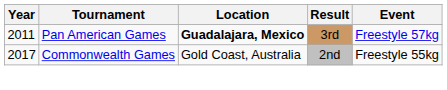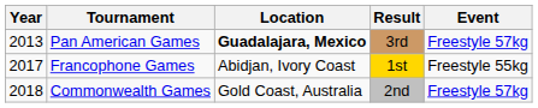 <table class="wikitable" style="font-size:95%;">
 <tr>
 <th>Year</th>
 <th>Tournament</th>
 <th>Location</th>
 <th>Result</th>
 <th>Event</th>
 </tr>
 <tr>
-<td>2011</td>
+<td>2013</td>
 <td><a href='#'>Pan American Games</a></td>
 <td><strong>Guadalajara, Mexico</strong></td>
 <td align="center" bgcolor="cc9966">3rd</td>
 <td><a href='#'>Freestyle 57kg</a></td>
 </tr>
 <tr>
 <td>2017</td>
+<td><a href='#'>Francophone Games</a></td>
+<td>Abidjan, Ivory Coast</td>
+<td align="center" bgcolor="gold">1st</td>
+<td>Freestyle 55kg</td>
+</tr>
+<tr>
+<td>2018</td>
 <td><a href='#'>Commonwealth Games</a></td>
 <td>Gold Coast, Australia</td>
 <td align="center" bgcolor="silver">2nd</td>
-<td>Freestyle 55kg</td>
+<td><a href='#'>Freestyle 57kg</a></td>
 </tr>
 </table>
